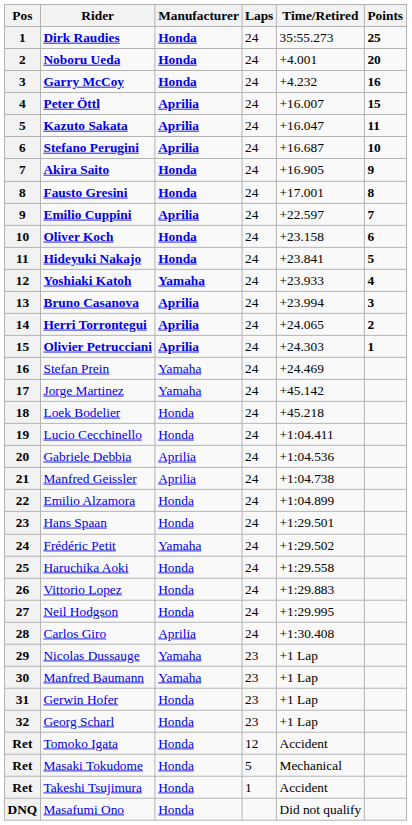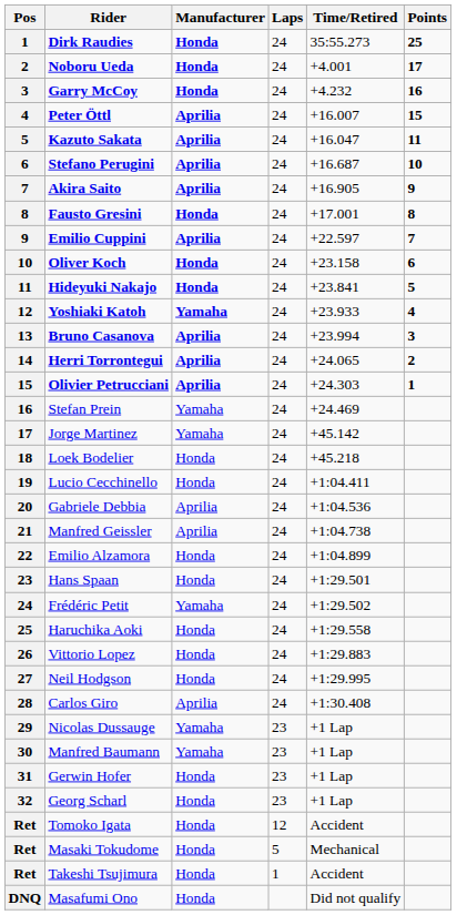 <table class="wikitable" style="font-size: 95%;">
 <tr>
 <th>Pos</th>
 <th>Rider</th>
 <th>Manufacturer</th>
 <th>Laps</th>
 <th>Time/Retired</th>
 <th>Points</th>
 </tr>
 <tr>
 <th>1</th>
 <td> <strong><a href='#'>Dirk Raudies</a></strong></td>
 <td><strong><a href='#'>Honda</a></strong></td>
 <td>24</td>
 <td>35:55.273</td>
 <td><strong>25</strong></td>
 </tr>
 <tr>
 <th>2</th>
 <td> <strong><a href='#'>Noboru Ueda</a></strong></td>
 <td><strong><a href='#'>Honda</a></strong></td>
 <td>24</td>
 <td>+4.001</td>
-<td><strong>20</strong></td>
+<td><strong>17</strong></td>
 </tr>
 <tr>
 <th>3</th>
 <td> <strong><a href='#'>Garry McCoy</a></strong></td>
 <td><strong><a href='#'>Honda</a></strong></td>
 <td>24</td>
 <td>+4.232</td>
 <td><strong>16</strong></td>
 </tr>
 <tr>
 <th>4</th>
 <td> <strong><a href='#'>Peter Öttl</a></strong></td>
 <td><strong><a href='#'>Aprilia</a></strong></td>
 <td>24</td>
 <td>+16.007</td>
 <td><strong>15</strong></td>
 </tr>
 <tr>
 <th>5</th>
 <td> <strong><a href='#'>Kazuto Sakata</a></strong></td>
 <td><strong><a href='#'>Aprilia</a></strong></td>
 <td>24</td>
 <td>+16.047</td>
 <td><strong>11</strong></td>
 </tr>
 <tr>
 <th>6</th>
 <td> <strong><a href='#'>Stefano Perugini</a></strong></td>
 <td><strong><a href='#'>Aprilia</a></strong></td>
 <td>24</td>
 <td>+16.687</td>
 <td><strong>10</strong></td>
 </tr>
 <tr>
 <th>7</th>
 <td> <strong><a href='#'>Akira Saito</a></strong></td>
-<td><strong><a href='#'>Honda</a></strong></td>
+<td><strong><a href='#'>Aprilia</a></strong></td>
 <td>24</td>
 <td>+16.905</td>
 <td><strong>9</strong></td>
 </tr>
 <tr>
 <th>8</th>
 <td> <strong><a href='#'>Fausto Gresini</a></strong></td>
 <td><strong><a href='#'>Honda</a></strong></td>
 <td>24</td>
 <td>+17.001</td>
 <td><strong>8</strong></td>
 </tr>
 <tr>
 <th>9</th>
 <td> <strong><a href='#'>Emilio Cuppini</a></strong></td>
 <td><strong><a href='#'>Aprilia</a></strong></td>
 <td>24</td>
 <td>+22.597</td>
 <td><strong>7</strong></td>
 </tr>
 <tr>
 <th>10</th>
 <td> <strong><a href='#'>Oliver Koch</a></strong></td>
 <td><strong><a href='#'>Honda</a></strong></td>
 <td>24</td>
 <td>+23.158</td>
 <td><strong>6</strong></td>
 </tr>
 <tr>
 <th>11</th>
 <td> <strong><a href='#'>Hideyuki Nakajo</a></strong></td>
 <td><strong><a href='#'>Honda</a></strong></td>
 <td>24</td>
 <td>+23.841</td>
 <td><strong>5</strong></td>
 </tr>
 <tr>
 <th>12</th>
 <td> <strong><a href='#'>Yoshiaki Katoh</a></strong></td>
 <td><strong><a href='#'>Yamaha</a></strong></td>
 <td>24</td>
 <td>+23.933</td>
 <td><strong>4</strong></td>
 </tr>
 <tr>
 <th>13</th>
 <td> <strong><a href='#'>Bruno Casanova</a></strong></td>
 <td><strong><a href='#'>Aprilia</a></strong></td>
 <td>24</td>
 <td>+23.994</td>
 <td><strong>3</strong></td>
 </tr>
 <tr>
 <th>14</th>
 <td> <strong><a href='#'>Herri Torrontegui</a></strong></td>
 <td><strong><a href='#'>Aprilia</a></strong></td>
 <td>24</td>
 <td>+24.065</td>
 <td><strong>2</strong></td>
 </tr>
 <tr>
 <th>15</th>
 <td> <strong><a href='#'>Olivier Petrucciani</a></strong></td>
 <td><strong><a href='#'>Aprilia</a></strong></td>
 <td>24</td>
 <td>+24.303</td>
 <td><strong>1</strong></td>
 </tr>
 <tr>
 <th>16</th>
 <td> <a href='#'>Stefan Prein</a></td>
 <td><a href='#'>Yamaha</a></td>
 <td>24</td>
 <td>+24.469</td>
 <td></td>
 </tr>
 <tr>
 <th>17</th>
 <td> <a href='#'>Jorge Martinez</a></td>
 <td><a href='#'>Yamaha</a></td>
 <td>24</td>
 <td>+45.142</td>
 <td></td>
 </tr>
 <tr>
 <th>18</th>
 <td> <a href='#'>Loek Bodelier</a></td>
 <td><a href='#'>Honda</a></td>
 <td>24</td>
 <td>+45.218</td>
 <td></td>
 </tr>
 <tr>
 <th>19</th>
 <td> <a href='#'>Lucio Cecchinello</a></td>
 <td><a href='#'>Honda</a></td>
 <td>24</td>
 <td>+1:04.411</td>
 <td></td>
 </tr>
 <tr>
 <th>20</th>
 <td> <a href='#'>Gabriele Debbia</a></td>
 <td><a href='#'>Aprilia</a></td>
 <td>24</td>
 <td>+1:04.536</td>
 <td></td>
 </tr>
 <tr>
 <th>21</th>
 <td> <a href='#'>Manfred Geissler</a></td>
 <td><a href='#'>Aprilia</a></td>
 <td>24</td>
 <td>+1:04.738</td>
 <td></td>
 </tr>
 <tr>
 <th>22</th>
 <td> <a href='#'>Emilio Alzamora</a></td>
 <td><a href='#'>Honda</a></td>
 <td>24</td>
 <td>+1:04.899</td>
 <td></td>
 </tr>
 <tr>
 <th>23</th>
 <td> <a href='#'>Hans Spaan</a></td>
 <td><a href='#'>Honda</a></td>
 <td>24</td>
 <td>+1:29.501</td>
 <td></td>
 </tr>
 <tr>
 <th>24</th>
 <td> <a href='#'>Frédéric Petit</a></td>
 <td><a href='#'>Yamaha</a></td>
 <td>24</td>
 <td>+1:29.502</td>
 <td></td>
 </tr>
 <tr>
 <th>25</th>
 <td> <a href='#'>Haruchika Aoki</a></td>
 <td><a href='#'>Honda</a></td>
 <td>24</td>
 <td>+1:29.558</td>
 <td></td>
 </tr>
 <tr>
 <th>26</th>
 <td> <a href='#'>Vittorio Lopez</a></td>
 <td><a href='#'>Honda</a></td>
 <td>24</td>
 <td>+1:29.883</td>
 <td></td>
 </tr>
 <tr>
 <th>27</th>
 <td> <a href='#'>Neil Hodgson</a></td>
 <td><a href='#'>Honda</a></td>
 <td>24</td>
 <td>+1:29.995</td>
 <td></td>
 </tr>
 <tr>
 <th>28</th>
 <td> <a href='#'>Carlos Giro</a></td>
 <td><a href='#'>Aprilia</a></td>
 <td>24</td>
 <td>+1:30.408</td>
 <td></td>
 </tr>
 <tr>
 <th>29</th>
 <td> <a href='#'>Nicolas Dussauge</a></td>
 <td><a href='#'>Yamaha</a></td>
 <td>23</td>
 <td>+1 Lap</td>
 <td></td>
 </tr>
 <tr>
 <th>30</th>
 <td> <a href='#'>Manfred Baumann</a></td>
 <td><a href='#'>Yamaha</a></td>
 <td>23</td>
 <td>+1 Lap</td>
 <td></td>
 </tr>
 <tr>
 <th>31</th>
 <td> <a href='#'>Gerwin Hofer</a></td>
 <td><a href='#'>Honda</a></td>
 <td>23</td>
 <td>+1 Lap</td>
 <td></td>
 </tr>
 <tr>
 <th>32</th>
 <td> <a href='#'>Georg Scharl</a></td>
 <td><a href='#'>Honda</a></td>
 <td>23</td>
 <td>+1 Lap</td>
 <td></td>
 </tr>
 <tr>
 <th>Ret</th>
 <td> <a href='#'>Tomoko Igata</a></td>
 <td><a href='#'>Honda</a></td>
 <td>12</td>
 <td>Accident</td>
 <td></td>
 </tr>
 <tr>
 <th>Ret</th>
 <td> <a href='#'>Masaki Tokudome</a></td>
 <td><a href='#'>Honda</a></td>
 <td>5</td>
 <td>Mechanical</td>
 <td></td>
 </tr>
 <tr>
 <th>Ret</th>
 <td> <a href='#'>Takeshi Tsujimura</a></td>
 <td><a href='#'>Honda</a></td>
 <td>1</td>
 <td>Accident</td>
 <td></td>
 </tr>
 <tr>
 <th>DNQ</th>
 <td> <a href='#'>Masafumi Ono</a></td>
 <td><a href='#'>Honda</a></td>
 <td></td>
 <td>Did not qualify</td>
 <td></td>
 </tr>
 </table>
